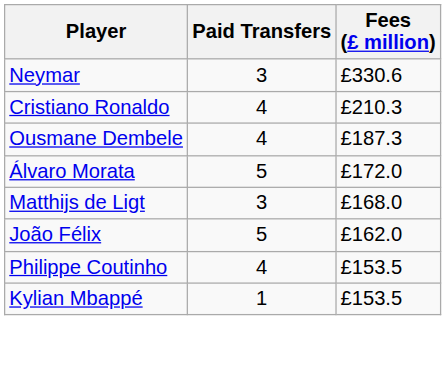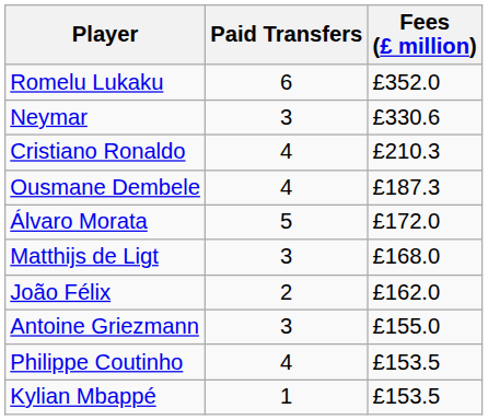 <table class="wikitable sortable">
 <tr>
 <th scope="col">Player</th>
 <th scope="col">Paid Transfers</th>
 <th scope="col">Fees<br>(<a href='#'>£ million</a>)</th>
+</tr>
+<tr>
+<td> <a href='#'>Romelu Lukaku</a></td>
+<td style="text-align:center;">6</td>
+<td>£352.0</td>
 </tr>
 <tr>
 <td> <a href='#'>Neymar</a></td>
 <td style="text-align:center;">3</td>
 <td>£330.6</td>
 </tr>
 <tr>
 <td> <a href='#'>Cristiano Ronaldo</a></td>
 <td style="text-align:center;">4</td>
 <td>£210.3</td>
 </tr>
 <tr>
 <td> <a href='#'>Ousmane Dembele</a></td>
 <td style="text-align:center;">4</td>
 <td>£187.3</td>
 </tr>
 <tr>
 <td> <a href='#'>Álvaro Morata</a></td>
 <td style="text-align:center;">5</td>
 <td>£172.0</td>
 </tr>
 <tr>
 <td> <a href='#'>Matthijs de Ligt</a></td>
 <td style="text-align:center;">3</td>
 <td>£168.0</td>
 </tr>
 <tr>
 <td> <a href='#'>João Félix</a></td>
-<td style="text-align:center;">5</td>
+<td style="text-align:center;">2</td>
 <td>£162.0</td>
+</tr>
+<tr>
+<td> <a href='#'>Antoine Griezmann</a></td>
+<td style="text-align:center;">3</td>
+<td>£155.0</td>
 </tr>
 <tr>
 <td> <a href='#'>Philippe Coutinho</a></td>
 <td style="text-align:center;">4</td>
 <td>£153.5</td>
 </tr>
 <tr>
 <td> <a href='#'>Kylian Mbappé</a></td>
 <td style="text-align:center;">1</td>
 <td>£153.5</td>
 </tr>
 </table>
